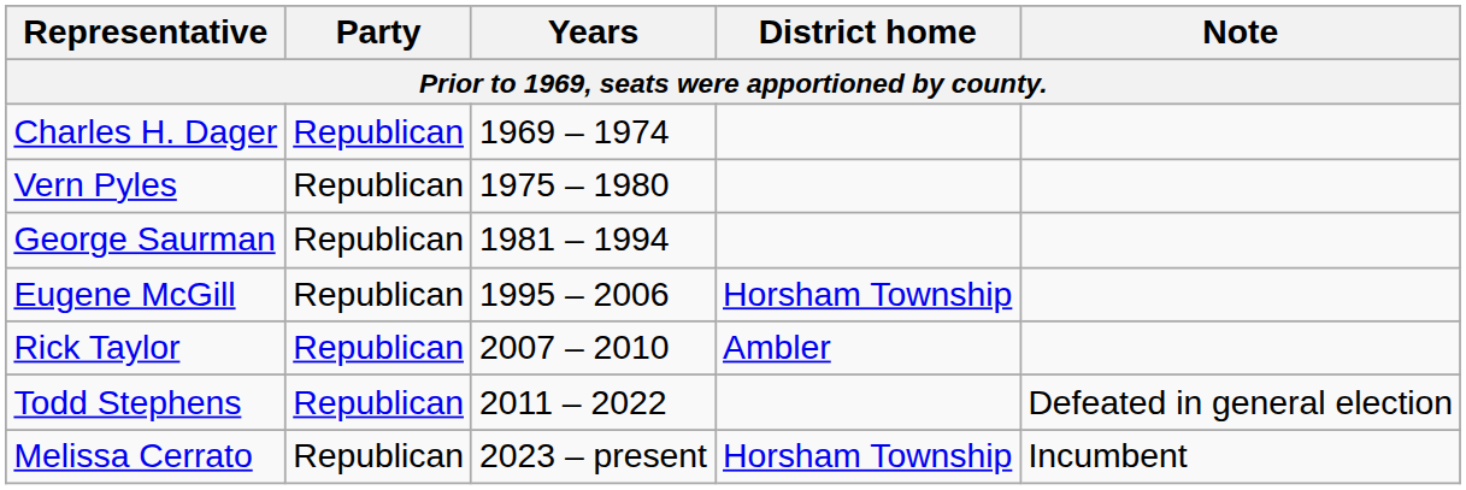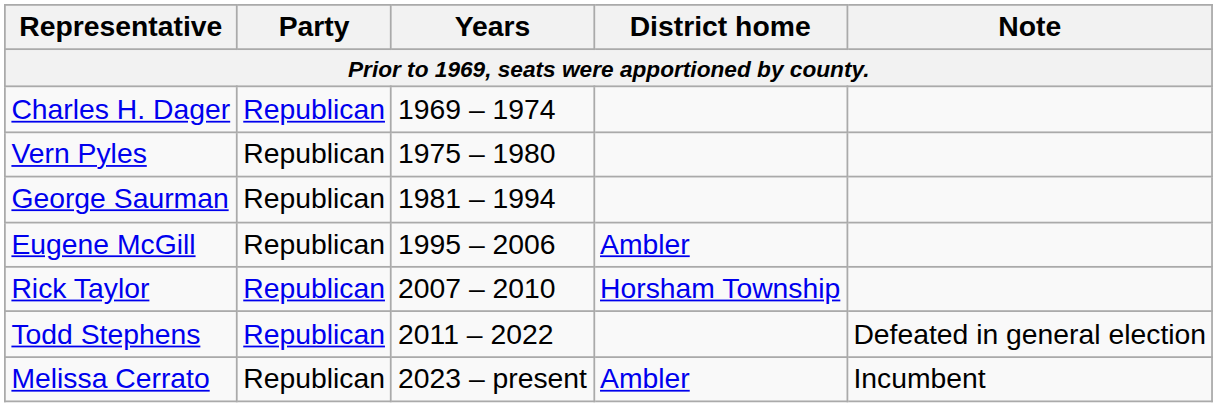 <table class=wikitable>
 <tr valign=bottom>
 <th>Representative</th>
 <th>Party</th>
 <th>Years</th>
 <th>District home</th>
 <th>Note</th>
 </tr>
 <tr>
 <th colspan=5 style="font-size: 80%;"><em>Prior to 1969, seats were apportioned by county.</em></th>
 </tr>
 <tr>
 <td><a href='#'>Charles H. Dager</a></td>
 <td><a href='#'>Republican</a></td>
 <td>1969 – 1974</td>
 <td></td>
 <td></td>
 </tr>
 <tr>
 <td><a href='#'>Vern Pyles</a></td>
 <td>Republican</td>
 <td>1975 – 1980</td>
 <td></td>
 <td></td>
 </tr>
 <tr>
 <td><a href='#'>George Saurman</a></td>
 <td>Republican</td>
 <td>1981 – 1994</td>
 <td></td>
 <td></td>
 </tr>
 <tr>
 <td><a href='#'>Eugene McGill</a></td>
 <td>Republican</td>
 <td>1995 – 2006</td>
-<td><a href='#'>Horsham Township</a></td>
+<td><a href='#'>Ambler</a></td>
 <td></td>
 </tr>
 <tr>
 <td><a href='#'>Rick Taylor</a></td>
 <td><a href='#'>Republican</a></td>
 <td>2007 – 2010</td>
-<td><a href='#'>Ambler</a></td>
+<td><a href='#'>Horsham Township</a></td>
 <td></td>
 </tr>
 <tr>
 <td><a href='#'>Todd Stephens</a></td>
 <td><a href='#'>Republican</a></td>
 <td>2011 – 2022</td>
 <td></td>
 <td>Defeated in general election</td>
 </tr>
 <tr>
 <td><a href='#'>Melissa Cerrato</a></td>
 <td>Republican</td>
 <td>2023 – present</td>
-<td><a href='#'>Horsham Township</a></td>
+<td><a href='#'>Ambler</a></td>
 <td>Incumbent</td>
 </tr>
 </table>
